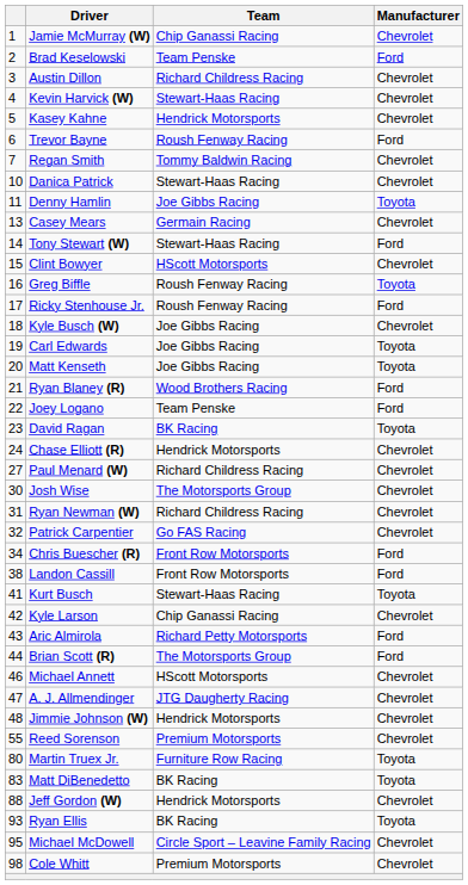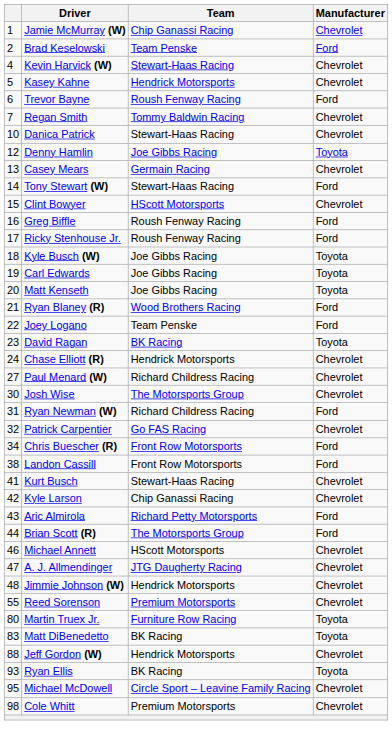 <table class="wikitable" style="font-size:95%">
 <tr>
 <th></th>
 <th>Driver</th>
 <th>Team</th>
 <th>Manufacturer</th>
 </tr>
 <tr>
 <td>1</td>
 <td><a href='#'>Jamie McMurray</a> <strong>(W)</strong></td>
 <td><a href='#'>Chip Ganassi Racing</a></td>
 <td><a href='#'>Chevrolet</a></td>
 </tr>
 <tr>
 <td>2</td>
 <td><a href='#'>Brad Keselowski</a></td>
 <td><a href='#'>Team Penske</a></td>
 <td><a href='#'>Ford</a></td>
-</tr>
-<tr>
-<td>3</td>
-<td><a href='#'>Austin Dillon</a></td>
-<td><a href='#'>Richard Childress Racing</a></td>
-<td>Chevrolet</td>
 </tr>
 <tr>
 <td>4</td>
 <td><a href='#'>Kevin Harvick</a> <strong>(W)</strong></td>
 <td><a href='#'>Stewart-Haas Racing</a></td>
 <td>Chevrolet</td>
 </tr>
 <tr>
 <td>5</td>
 <td><a href='#'>Kasey Kahne</a></td>
 <td><a href='#'>Hendrick Motorsports</a></td>
 <td>Chevrolet</td>
 </tr>
 <tr>
 <td>6</td>
 <td><a href='#'>Trevor Bayne</a></td>
 <td><a href='#'>Roush Fenway Racing</a></td>
 <td>Ford</td>
 </tr>
 <tr>
 <td>7</td>
 <td><a href='#'>Regan Smith</a></td>
 <td><a href='#'>Tommy Baldwin Racing</a></td>
 <td>Chevrolet</td>
 </tr>
 <tr>
 <td>10</td>
 <td><a href='#'>Danica Patrick</a></td>
 <td>Stewart-Haas Racing</td>
 <td>Chevrolet</td>
 </tr>
 <tr>
-<td>11</td>
+<td>12</td>
 <td><a href='#'>Denny Hamlin</a></td>
 <td><a href='#'>Joe Gibbs Racing</a></td>
 <td><a href='#'>Toyota</a></td>
 </tr>
 <tr>
 <td>13</td>
 <td><a href='#'>Casey Mears</a></td>
 <td><a href='#'>Germain Racing</a></td>
 <td>Chevrolet</td>
 </tr>
 <tr>
 <td>14</td>
 <td><a href='#'>Tony Stewart</a> <strong>(W)</strong></td>
 <td>Stewart-Haas Racing</td>
 <td>Ford</td>
 </tr>
 <tr>
 <td>15</td>
 <td><a href='#'>Clint Bowyer</a></td>
 <td><a href='#'>HScott Motorsports</a></td>
 <td>Chevrolet</td>
 </tr>
 <tr>
 <td>16</td>
 <td><a href='#'>Greg Biffle</a></td>
 <td>Roush Fenway Racing</td>
-<td><a href='#'>Toyota</a></td>
+<td>Ford</td>
 </tr>
 <tr>
 <td>17</td>
 <td><a href='#'>Ricky Stenhouse Jr.</a></td>
 <td>Roush Fenway Racing</td>
 <td>Ford</td>
 </tr>
 <tr>
 <td>18</td>
 <td><a href='#'>Kyle Busch</a> <strong>(W)</strong></td>
 <td>Joe Gibbs Racing</td>
-<td>Chevrolet</td>
+<td>Toyota</td>
 </tr>
 <tr>
 <td>19</td>
 <td><a href='#'>Carl Edwards</a></td>
 <td>Joe Gibbs Racing</td>
 <td>Toyota</td>
 </tr>
 <tr>
 <td>20</td>
 <td><a href='#'>Matt Kenseth</a></td>
 <td>Joe Gibbs Racing</td>
 <td>Toyota</td>
 </tr>
 <tr>
 <td>21</td>
 <td><a href='#'>Ryan Blaney</a> <strong>(R)</strong></td>
 <td><a href='#'>Wood Brothers Racing</a></td>
 <td>Ford</td>
 </tr>
 <tr>
 <td>22</td>
 <td><a href='#'>Joey Logano</a></td>
 <td>Team Penske</td>
 <td>Ford</td>
 </tr>
 <tr>
 <td>23</td>
 <td><a href='#'>David Ragan</a></td>
 <td><a href='#'>BK Racing</a></td>
 <td>Toyota</td>
 </tr>
 <tr>
 <td>24</td>
 <td><a href='#'>Chase Elliott</a> <strong>(R)</strong></td>
 <td>Hendrick Motorsports</td>
 <td>Chevrolet</td>
 </tr>
 <tr>
 <td>27</td>
 <td><a href='#'>Paul Menard</a> <strong>(W)</strong></td>
 <td>Richard Childress Racing</td>
 <td>Chevrolet</td>
 </tr>
 <tr>
 <td>30</td>
 <td><a href='#'>Josh Wise</a></td>
 <td><a href='#'>The Motorsports Group</a></td>
 <td>Chevrolet</td>
 </tr>
 <tr>
 <td>31</td>
 <td><a href='#'>Ryan Newman</a> <strong>(W)</strong></td>
 <td>Richard Childress Racing</td>
-<td>Chevrolet</td>
+<td>Ford</td>
 </tr>
 <tr>
 <td>32</td>
 <td><a href='#'>Patrick Carpentier</a></td>
 <td><a href='#'>Go FAS Racing</a></td>
 <td>Chevrolet</td>
 </tr>
 <tr>
 <td>34</td>
 <td><a href='#'>Chris Buescher</a> <strong>(R)</strong></td>
 <td><a href='#'>Front Row Motorsports</a></td>
 <td>Ford</td>
 </tr>
 <tr>
 <td>38</td>
 <td><a href='#'>Landon Cassill</a></td>
 <td>Front Row Motorsports</td>
 <td>Ford</td>
 </tr>
 <tr>
 <td>41</td>
 <td><a href='#'>Kurt Busch</a></td>
 <td>Stewart-Haas Racing</td>
-<td>Toyota</td>
+<td>Chevrolet</td>
 </tr>
 <tr>
 <td>42</td>
 <td><a href='#'>Kyle Larson</a></td>
 <td>Chip Ganassi Racing</td>
 <td>Chevrolet</td>
 </tr>
 <tr>
 <td>43</td>
 <td><a href='#'>Aric Almirola</a></td>
 <td><a href='#'>Richard Petty Motorsports</a></td>
 <td>Ford</td>
 </tr>
 <tr>
 <td>44</td>
 <td><a href='#'>Brian Scott</a> <strong>(R)</strong></td>
 <td><a href='#'>The Motorsports Group</a></td>
 <td>Ford</td>
 </tr>
 <tr>
 <td>46</td>
 <td><a href='#'>Michael Annett</a></td>
 <td>HScott Motorsports</td>
 <td>Chevrolet</td>
 </tr>
 <tr>
 <td>47</td>
 <td><a href='#'>A. J. Allmendinger</a></td>
 <td><a href='#'>JTG Daugherty Racing</a></td>
 <td>Chevrolet</td>
 </tr>
 <tr>
 <td>48</td>
 <td><a href='#'>Jimmie Johnson</a> <strong>(W)</strong></td>
 <td>Hendrick Motorsports</td>
 <td>Chevrolet</td>
 </tr>
 <tr>
 <td>55</td>
 <td><a href='#'>Reed Sorenson</a></td>
 <td><a href='#'>Premium Motorsports</a></td>
 <td>Chevrolet</td>
 </tr>
 <tr>
 <td>80</td>
 <td><a href='#'>Martin Truex Jr.</a></td>
 <td><a href='#'>Furniture Row Racing</a></td>
 <td>Toyota</td>
 </tr>
 <tr>
 <td>83</td>
 <td><a href='#'>Matt DiBenedetto</a></td>
 <td>BK Racing</td>
 <td>Toyota</td>
 </tr>
 <tr>
 <td>88</td>
 <td><a href='#'>Jeff Gordon</a> <strong>(W)</strong></td>
 <td>Hendrick Motorsports</td>
 <td>Chevrolet</td>
 </tr>
 <tr>
 <td>93</td>
 <td><a href='#'>Ryan Ellis</a></td>
 <td>BK Racing</td>
 <td>Toyota</td>
 </tr>
 <tr>
 <td>95</td>
 <td><a href='#'>Michael McDowell</a></td>
 <td><a href='#'>Circle Sport – Leavine Family Racing</a></td>
 <td>Chevrolet</td>
 </tr>
 <tr>
 <td>98</td>
 <td><a href='#'>Cole Whitt</a></td>
 <td>Premium Motorsports</td>
 <td>Chevrolet</td>
 </tr>
 <tr>
 <th colspan="4"></th>
 </tr>
 </table>
